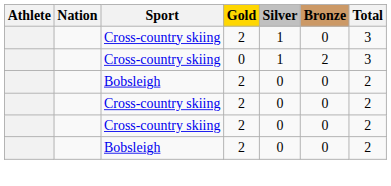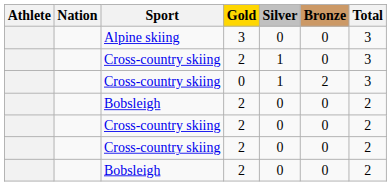 <table class="wikitable sortable plainrowheaders" style="text-align:center">
 <tr>
 <th scope="col">Athlete</th>
 <th scope="col">Nation</th>
 <th scope="col">Sport</th>
 <th scope="col" style="background-color: gold"><strong>Gold</strong></th>
 <th scope="col" style="background-color: silver"><strong>Silver</strong></th>
 <th scope="col" style="background-color: #cc9966"><strong>Bronze</strong></th>
 <th scope="col">Total</th>
+</tr>
+<tr>
+<th scope="row"></th>
+<td align=left></td>
+<td align=left><a href='#'>Alpine skiing</a></td>
+<td>3</td>
+<td>0</td>
+<td>0</td>
+<td>3</td>
 </tr>
 <tr>
 <th scope="row"></th>
 <td align=left></td>
 <td align=left><a href='#'>Cross-country skiing</a></td>
 <td>2</td>
 <td>1</td>
 <td>0</td>
 <td>3</td>
 </tr>
 <tr>
 <th scope="row"></th>
 <td align=left></td>
 <td align=left><a href='#'>Cross-country skiing</a></td>
 <td>0</td>
 <td>1</td>
 <td>2</td>
 <td>3</td>
 </tr>
 <tr>
 <th scope="row"></th>
 <td align=left></td>
 <td align=left><a href='#'>Bobsleigh</a></td>
 <td>2</td>
 <td>0</td>
 <td>0</td>
 <td>2</td>
 </tr>
 <tr>
 <th scope="row"></th>
 <td align=left></td>
 <td align=left><a href='#'>Cross-country skiing</a></td>
 <td>2</td>
 <td>0</td>
 <td>0</td>
 <td>2</td>
 </tr>
 <tr>
 <th scope="row"></th>
 <td align=left></td>
 <td align=left><a href='#'>Cross-country skiing</a></td>
 <td>2</td>
 <td>0</td>
 <td>0</td>
 <td>2</td>
 </tr>
 <tr>
 <th scope="row"></th>
 <td align=left></td>
 <td align=left><a href='#'>Bobsleigh</a></td>
 <td>2</td>
 <td>0</td>
 <td>0</td>
 <td>2</td>
 </tr>
 </table>
